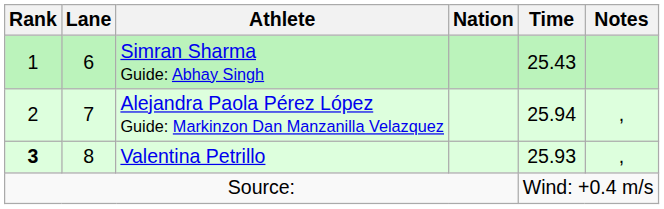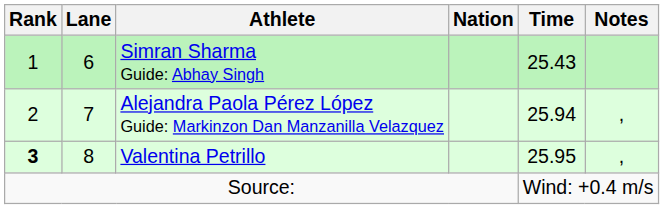 <table class="wikitable sortable" style="text-align:center">
 <tr>
 <th scope="col">Rank</th>
 <th scope="col">Lane</th>
 <th scope="col">Athlete</th>
 <th scope="col">Nation</th>
 <th scope="col">Time</th>
 <th scope="col">Notes</th>
 </tr>
 <tr bgcolor=bbf3bb>
 <td>1</td>
 <td>6</td>
 <td align=left><a href='#'>Simran Sharma</a><br><small>Guide: <a href='#'>Abhay Singh</a></small></td>
 <td align=left></td>
 <td>25.43</td>
 <td></td>
 </tr>
 <tr bgcolor=ddffdd>
 <td>2</td>
 <td>7</td>
 <td align=left><a href='#'>Alejandra Paola Pérez López</a><br><small>Guide: <a href='#'>Markinzon Dan Manzanilla Velazquez</a></small></td>
 <td align=left></td>
 <td>25.94</td>
 <td>, </td>
 </tr>
 <tr bgcolor=ddffdd>
 <td><strong>3</strong></td>
 <td>8</td>
 <td align=left><a href='#'>Valentina Petrillo</a></td>
 <td align=left></td>
-<td>25.93</td>
+<td>25.95</td>
 <td>, </td>
 </tr>
 <tr class="sortbottom">
 <td colspan="4">Source:</td>
 <td colspan="2">Wind: +0.4 m/s</td>
 </tr>
 </table>
